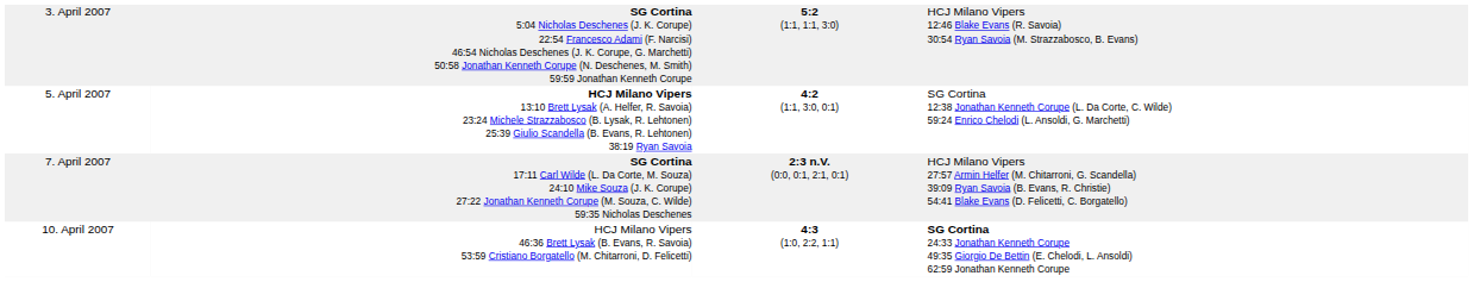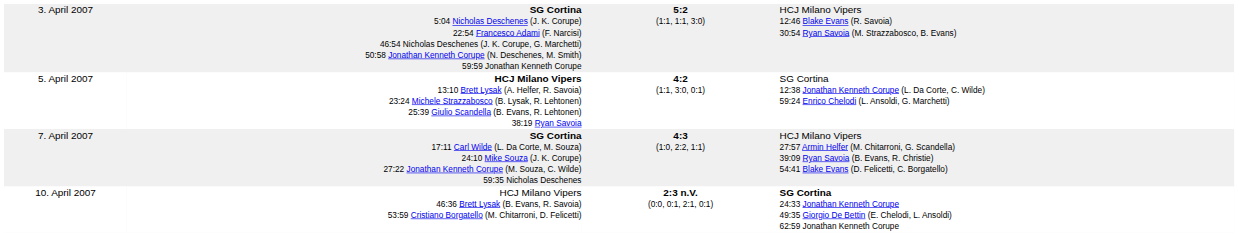 <table style="width: 100%; background: #F0F0F0;" cellspacing="0">
 <tr valign="top">
 <td width="10%" align="center">3. April 2007</td>
 <td width="37%" align="right"><strong>SG Cortina</strong><br><small>5:04 <a href='#'>Nicholas Deschenes</a> (J. K. Corupe)<br>22:54 <a href='#'>Francesco Adami</a> (F. Narcisi)<br>46:54 Nicholas Deschenes (J. K. Corupe, G. Marchetti)<br>50:58 <a href='#'>Jonathan Kenneth Corupe</a> (N. Deschenes, M. Smith)<br>59:59 Jonathan Kenneth Corupe</small></td>
 <td width="16%" align="center"><strong>5:2</strong><br><small> (1:1, 1:1, 3:0)</small></td>
 <td width="37%" align="left">HCJ Milano Vipers<br><small>12:46 <a href='#'>Blake Evans</a> (R. Savoia)<br>30:54 <a href='#'>Ryan Savoia</a> (M. Strazzabosco, B. Evans)</small></td>
 </tr>
 <tr style="background: #FFFFFF;" valign="top">
 <td width="10%" align="center">5. April 2007</td>
 <td width="37%" align="right"><strong>HCJ Milano Vipers</strong><br><small>13:10 <a href='#'>Brett Lysak</a> (A. Helfer, R. Savoia)<br>23:24 <a href='#'>Michele Strazzabosco</a> (B. Lysak, R. Lehtonen)<br>25:39 <a href='#'>Giulio Scandella</a> (B. Evans, R. Lehtonen)<br>38:19 <a href='#'>Ryan Savoia</a></small></td>
 <td width="16%" align="center"><strong>4:2</strong><br><small> (1:1, 3:0, 0:1)</small></td>
 <td width="37%" align="left">SG Cortina<br><small>12:38 <a href='#'>Jonathan Kenneth Corupe</a> (L. Da Corte, C. Wilde)<br>59:24 <a href='#'>Enrico Chelodi</a> (L. Ansoldi, G. Marchetti)</small></td>
 </tr>
 <tr style="background: #F0F0F0;" valign="top">
 <td width="10%" align="center">7. April 2007</td>
 <td width="37%" align="right"><strong>SG Cortina</strong><br><small>17:11 <a href='#'>Carl Wilde</a> (L. Da Corte, M. Souza)<br>24:10 <a href='#'>Mike Souza</a> (J. K. Corupe)<br>27:22 <a href='#'>Jonathan Kenneth Corupe</a> (M. Souza, C. Wilde)<br>59:35 Nicholas Deschenes</small></td>
-<td width="16%" align="center"><strong>2:3 n.V.</strong><br><small> (0:0, 0:1, 2:1, 0:1)</small></td>
+<td width="16%" align="center"><strong>4:3</strong><br><small> (1:0, 2:2, 1:1)</small></td>
 <td width="37%" align="left">HCJ Milano Vipers<br><small>27:57 <a href='#'>Armin Helfer</a> (M. Chitarroni, G. Scandella)<br>39:09 <a href='#'>Ryan Savoia</a> (B. Evans, R. Christie)<br>54:41 <a href='#'>Blake Evans</a> (D. Felicetti, C. Borgatello)</small></td>
 </tr>
 <tr style="background: #FFFFFF;" valign="top">
 <td width="10%" align="center">10. April 2007</td>
 <td width="37%" align="right">HCJ Milano Vipers<br><small>46:36 <a href='#'>Brett Lysak</a> (B. Evans, R. Savoia)<br>53:59 <a href='#'>Cristiano Borgatello</a> (M. Chitarroni, D. Felicetti)</small></td>
-<td width="16%" align="center"><strong>4:3</strong><br><small> (1:0, 2:2, 1:1)</small></td>
+<td width="16%" align="center"><strong>2:3 n.V.</strong><br><small> (0:0, 0:1, 2:1, 0:1)</small></td>
 <td width="37%" align="left"><strong>SG Cortina</strong><br><small>24:33 <a href='#'>Jonathan Kenneth Corupe</a><br>49:35 <a href='#'>Giorgio De Bettin</a> (E. Chelodi, L. Ansoldi)<br>62:59 Jonathan Kenneth Corupe</small></td>
 </tr>
 </table>
